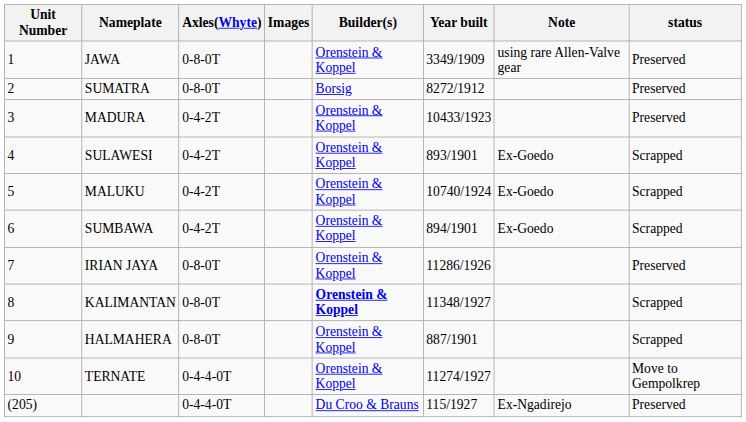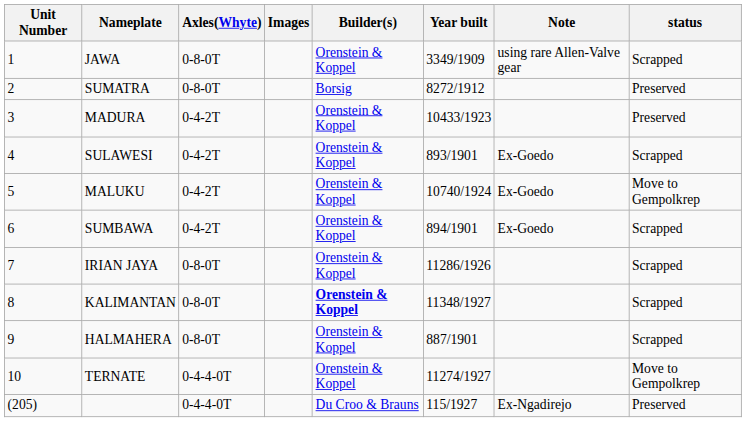 <table class="wikitable">
 <tr>
 <th>Unit Number</th>
 <th>Nameplate</th>
 <th>Axles(<a href='#'>Whyte</a>)</th>
 <th>Images</th>
 <th>Builder(s)</th>
 <th>Year built</th>
 <th>Note</th>
 <th>status</th>
 </tr>
 <tr>
 <td>1</td>
 <td>JAWA</td>
 <td>0-8-0T</td>
 <td></td>
 <td> <a href='#'>Orenstein & Koppel</a></td>
 <td>3349/1909</td>
 <td>using rare Allen-Valve gear</td>
-<td>Preserved</td>
+<td>Scrapped</td>
 </tr>
 <tr>
 <td>2</td>
 <td>SUMATRA</td>
 <td>0-8-0T</td>
 <td><br></td>
 <td> <a href='#'>Borsig</a></td>
 <td>8272/1912</td>
 <td></td>
 <td>Preserved</td>
 </tr>
 <tr>
 <td>3</td>
 <td>MADURA</td>
 <td>0-4-2T</td>
 <td></td>
 <td> <a href='#'>Orenstein & Koppel</a></td>
 <td>10433/1923</td>
 <td></td>
 <td>Preserved</td>
 </tr>
 <tr>
 <td>4</td>
 <td>SULAWESI</td>
 <td>0-4-2T</td>
 <td><br></td>
 <td> <a href='#'>Orenstein & Koppel</a></td>
 <td>893/1901</td>
 <td>Ex-Goedo</td>
 <td>Scrapped</td>
 </tr>
 <tr>
 <td>5</td>
 <td>MALUKU</td>
 <td>0-4-2T</td>
 <td><br></td>
 <td> <a href='#'>Orenstein & Koppel</a></td>
 <td>10740/1924</td>
 <td>Ex-Goedo</td>
-<td>Scrapped</td>
+<td>Move to Gempolkrep</td>
 </tr>
 <tr>
 <td>6</td>
 <td>SUMBAWA</td>
 <td>0-4-2T</td>
 <td><br></td>
 <td> <a href='#'>Orenstein & Koppel</a></td>
 <td>894/1901</td>
 <td>Ex-Goedo</td>
 <td>Scrapped</td>
 </tr>
 <tr>
 <td>7</td>
 <td>IRIAN JAYA</td>
 <td>0-8-0T</td>
 <td><br></td>
 <td> <a href='#'>Orenstein & Koppel</a></td>
 <td>11286/1926</td>
 <td></td>
-<td>Preserved</td>
+<td>Scrapped</td>
 </tr>
 <tr>
 <td>8</td>
 <td>KALIMANTAN</td>
 <td>0-8-0T</td>
 <td></td>
 <td><strong> <a href='#'>Orenstein & Koppel</a></strong></td>
 <td>11348/1927</td>
 <td></td>
 <td>Scrapped</td>
 </tr>
 <tr>
 <td>9</td>
 <td>HALMAHERA</td>
 <td>0-8-0T</td>
 <td></td>
 <td> <a href='#'>Orenstein & Koppel</a></td>
 <td>887/1901</td>
 <td></td>
 <td>Scrapped</td>
 </tr>
 <tr>
 <td>10</td>
 <td>TERNATE</td>
 <td>0-4-4-0T</td>
 <td></td>
 <td> <a href='#'>Orenstein & Koppel</a></td>
 <td>11274/1927</td>
 <td></td>
 <td>Move to Gempolkrep</td>
 </tr>
 <tr>
 <td>(205)</td>
 <td></td>
 <td>0-4-4-0T</td>
 <td></td>
 <td> <a href='#'>Du Croo & Brauns</a></td>
 <td>115/1927</td>
 <td>Ex-Ngadirejo</td>
 <td>Preserved</td>
 </tr>
 </table>
